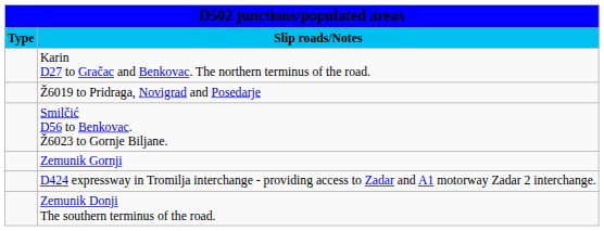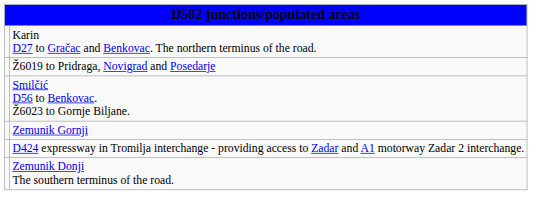 <table class="wikitable">
 <tr>
 <td colspan=2 bgcolor=blue align=center style=margin-top:15><span><big><strong>D502 junctions/populated areas</strong></big></span></td>
-</tr>
-<tr>
-<td align=center bgcolor=00c0f0><strong>Type</strong></td>
-<td align=center bgcolor=00c0f0><strong>Slip roads/Notes</strong></td>
 </tr>
 <tr>
 <td></td>
 <td>Karin<br> <a href='#'>D27</a> to <a href='#'>Gračac</a> and <a href='#'>Benkovac</a>. The northern terminus of the road.</td>
 </tr>
 <tr>
 <td></td>
 <td>Ž6019 to Pridraga, <a href='#'>Novigrad</a> and <a href='#'>Posedarje</a></td>
 </tr>
 <tr>
 <td></td>
 <td><a href='#'>Smilčić</a><br> <a href='#'>D56</a> to <a href='#'>Benkovac</a>.<br>Ž6023 to Gornje Biljane.</td>
 </tr>
 <tr>
 <td></td>
 <td><a href='#'>Zemunik Gornji</a></td>
 </tr>
 <tr>
 <td></td>
 <td> <a href='#'>D424</a> expressway in Tromilja interchange - providing access to <a href='#'>Zadar</a> and <a href='#'>A1</a> motorway Zadar 2 interchange.</td>
 </tr>
 <tr>
 <td></td>
 <td><a href='#'>Zemunik Donji</a><br>The southern terminus of the road.</td>
 </tr>
 </table>
